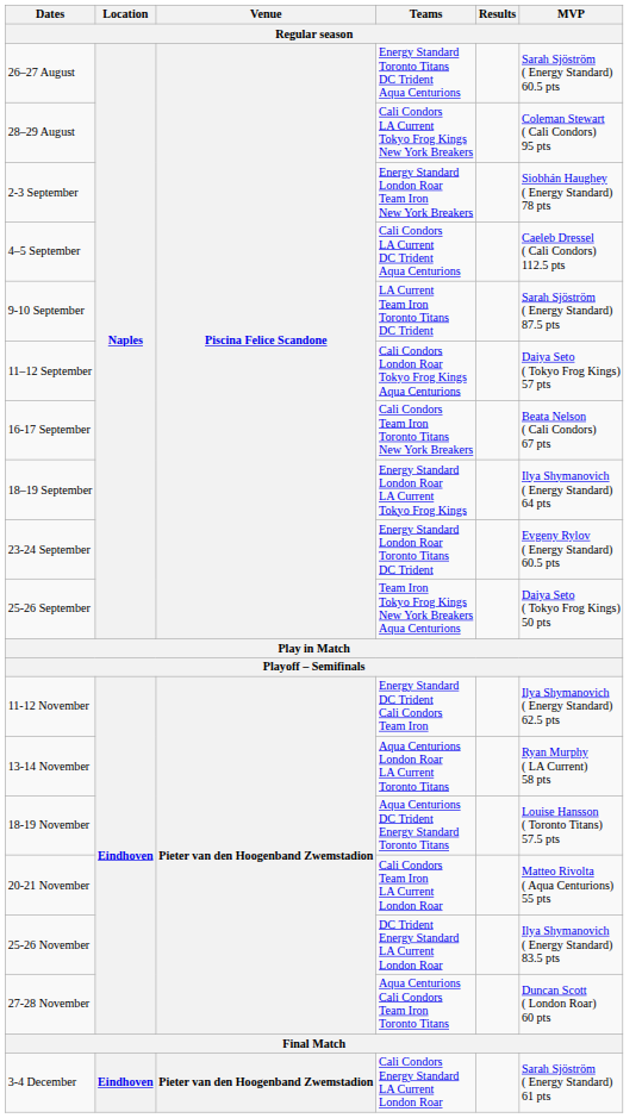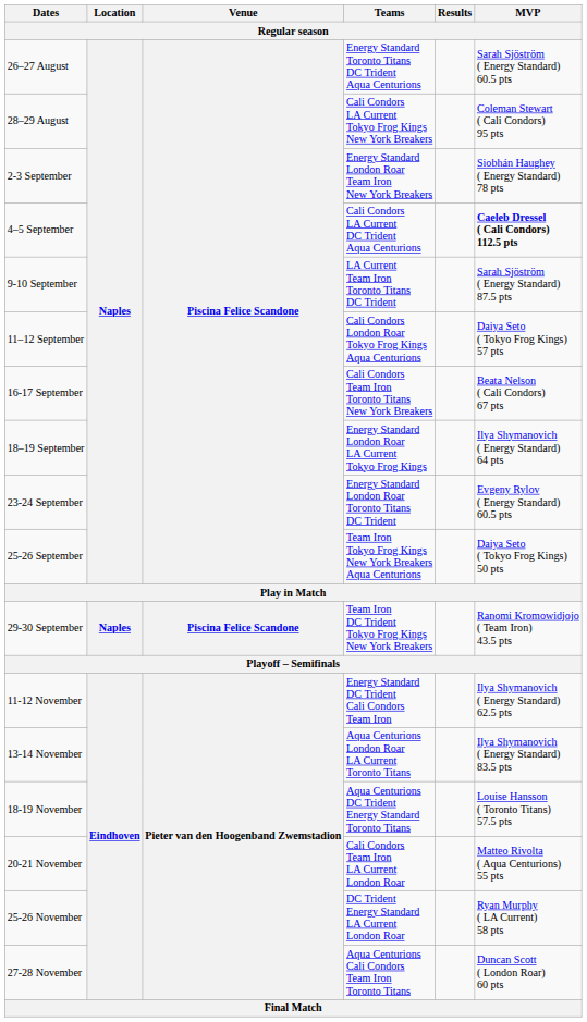 <table class="wikitable">
 <tr>
 <th>Dates</th>
 <th>Location</th>
 <th>Venue</th>
 <th>Teams</th>
 <th>Results</th>
 <th>MVP</th>
 </tr>
 <tr>
 <th colspan=6><strong>Regular season</strong></th>
 </tr>
 <tr>
 <td>26–27 August</td>
 <th rowspan=10> <a href='#'>Naples</a></th>
 <th rowspan=10><a href='#'>Piscina Felice Scandone</a></th>
 <td> <a href='#'>Energy Standard</a><br> <a href='#'>Toronto Titans</a><br> <a href='#'>DC Trident</a><br> <a href='#'>Aqua Centurions</a></td>
 <td style="text-align:center"></td>
 <td valign=center> <a href='#'>Sarah Sjöström</a><br>( Energy Standard)<br>60.5 pts</td>
 </tr>
 <tr>
 <td>28–29 August</td>
 <td> <a href='#'>Cali Condors</a><br> <a href='#'>LA Current</a><br> <a href='#'>Tokyo Frog Kings</a><br> <a href='#'>New York Breakers</a></td>
 <td style="text-align:center"></td>
 <td valign=center> <a href='#'>Coleman Stewart</a><br>( Cali Condors)<br>95 pts</td>
 </tr>
 <tr>
 <td>2-3 September</td>
 <td> <a href='#'>Energy Standard</a><br> <a href='#'>London Roar</a><br> <a href='#'>Team Iron</a><br> <a href='#'>New York Breakers</a></td>
 <td style="text-align:center"></td>
 <td valign=center> <a href='#'>Siobhán Haughey</a><br>( Energy Standard)<br>78 pts</td>
 </tr>
 <tr>
 <td>4–5 September</td>
 <td> <a href='#'>Cali Condors</a><br> <a href='#'>LA Current</a><br> <a href='#'>DC Trident</a><br> <a href='#'>Aqua Centurions</a></td>
 <td style="text-align:center"></td>
-<td valign=center> <a href='#'>Caeleb Dressel</a><br>( Cali Condors)<br>112.5 pts</td>
+<td valign=center><strong> <a href='#'>Caeleb Dressel</a><br>( Cali Condors)<br>112.5 pts</strong></td>
 </tr>
 <tr>
 <td>9-10 September</td>
 <td> <a href='#'>LA Current</a><br> <a href='#'>Team Iron</a><br> <a href='#'>Toronto Titans</a><br> <a href='#'>DC Trident</a></td>
 <td style="text-align:center"></td>
 <td valign=center> <a href='#'>Sarah Sjöström</a><br>( Energy Standard)<br>87.5 pts</td>
 </tr>
 <tr>
 <td>11–12 September</td>
 <td> <a href='#'>Cali Condors</a><br> <a href='#'>London Roar</a><br> <a href='#'>Tokyo Frog Kings</a><br> <a href='#'>Aqua Centurions</a></td>
 <td style="text-align:center"></td>
 <td valign=center> <a href='#'>Daiya Seto</a><br>( Tokyo Frog Kings)<br>57 pts</td>
 </tr>
 <tr>
 <td>16-17 September</td>
 <td> <a href='#'>Cali Condors</a><br> <a href='#'>Team Iron</a><br> <a href='#'>Toronto Titans</a><br> <a href='#'>New York Breakers</a></td>
 <td style="text-align:center"></td>
 <td valign=center> <a href='#'>Beata Nelson</a><br>( Cali Condors)<br>67 pts</td>
 </tr>
 <tr>
 <td>18–19 September</td>
 <td> <a href='#'>Energy Standard</a><br> <a href='#'>London Roar</a><br> <a href='#'>LA Current</a><br> <a href='#'>Tokyo Frog Kings</a></td>
 <td style="text-align:center"></td>
 <td valign=center> <a href='#'>Ilya Shymanovich</a><br>( Energy Standard)<br>64 pts</td>
 </tr>
 <tr>
 <td>23-24 September</td>
 <td> <a href='#'>Energy Standard</a><br> <a href='#'>London Roar</a><br> <a href='#'>Toronto Titans</a><br> <a href='#'>DC Trident</a></td>
 <td style="text-align:center"></td>
 <td valign=center> <a href='#'>Evgeny Rylov</a><br>( Energy Standard)<br>60.5 pts</td>
 </tr>
 <tr>
 <td>25-26 September</td>
 <td> <a href='#'>Team Iron</a><br> <a href='#'>Tokyo Frog Kings</a><br> <a href='#'>New York Breakers</a><br> <a href='#'>Aqua Centurions</a></td>
 <td style="text-align:center"></td>
 <td valign=center> <a href='#'>Daiya Seto</a><br>( Tokyo Frog Kings)<br>50 pts</td>
 </tr>
 <tr>
 <th colspan=6><strong>Play in Match</strong></th>
 </tr>
 <tr>
+<td>29-30 September</td>
+<th rowspan=1> <a href='#'>Naples</a></th>
+<th rowspan=1><a href='#'>Piscina Felice Scandone</a></th>
+<td> <a href='#'>Team Iron</a><br> <a href='#'>DC Trident</a><br> <a href='#'>Tokyo Frog Kings</a><br> <a href='#'>New York Breakers</a></td>
+<td style="text-align:center"></td>
+<td valign=center> <a href='#'>Ranomi Kromowidjojo</a><br>( Team Iron)<br>43.5 pts</td>
+</tr>
+<tr>
 <th colspan=6><strong>Playoff – Semifinals</strong></th>
 </tr>
 <tr>
 <td>11-12 November</td>
 <th rowspan=6> <a href='#'>Eindhoven</a></th>
 <th rowspan=6>Pieter van den Hoogenband Zwemstadion</th>
 <td> <a href='#'>Energy Standard</a><br> <a href='#'>DC Trident</a><br> <a href='#'>Cali Condors</a><br> <a href='#'>Team Iron</a></td>
 <td style="text-align:center"></td>
 <td valign=center> <a href='#'>Ilya Shymanovich</a><br>( Energy Standard)<br>62.5 pts</td>
 </tr>
 <tr>
 <td>13-14 November</td>
 <td> <a href='#'>Aqua Centurions</a><br> <a href='#'>London Roar</a><br> <a href='#'>LA Current</a><br> <a href='#'>Toronto Titans</a></td>
 <td style="text-align:center"></td>
-<td valign=center> <a href='#'>Ryan Murphy</a><br>( LA Current)<br>58 pts</td>
+<td valign=center> <a href='#'>Ilya Shymanovich</a><br>( Energy Standard)<br>83.5 pts</td>
 </tr>
 <tr>
 <td>18-19 November</td>
 <td> <a href='#'>Aqua Centurions</a><br> <a href='#'>DC Trident</a><br> <a href='#'>Energy Standard</a><br> <a href='#'>Toronto Titans</a></td>
 <td style="text-align:center"></td>
 <td valign=center> <a href='#'>Louise Hansson</a><br>( Toronto Titans)<br>57.5 pts</td>
 </tr>
 <tr>
 <td>20-21 November</td>
 <td> <a href='#'>Cali Condors</a><br> <a href='#'>Team Iron</a><br> <a href='#'>LA Current</a><br> <a href='#'>London Roar</a></td>
 <td style="text-align:center"></td>
 <td valign=center> <a href='#'>Matteo Rivolta</a><br>( Aqua Centurions)<br>55 pts</td>
 </tr>
 <tr>
 <td>25-26 November</td>
 <td> <a href='#'>DC Trident</a><br> <a href='#'>Energy Standard</a><br> <a href='#'>LA Current</a><br> <a href='#'>London Roar</a></td>
 <td style="text-align:center"></td>
-<td valign=center> <a href='#'>Ilya Shymanovich</a><br>( Energy Standard)<br>83.5 pts</td>
+<td valign=center> <a href='#'>Ryan Murphy</a><br>( LA Current)<br>58 pts</td>
 </tr>
 <tr>
 <td>27-28 November</td>
 <td> <a href='#'>Aqua Centurions</a><br> <a href='#'>Cali Condors</a><br> <a href='#'>Team Iron</a><br> <a href='#'>Toronto Titans</a></td>
 <td style="text-align:center"></td>
 <td valign=center> <a href='#'>Duncan Scott</a><br>( London Roar)<br>60 pts</td>
 </tr>
 <tr>
 <th colspan=6><strong>Final Match</strong></th>
 </tr>
-<tr>
-<td>3-4 December</td>
-<th> <a href='#'>Eindhoven</a></th>
-<th>Pieter van den Hoogenband Zwemstadion</th>
-<td> <a href='#'>Cali Condors</a><br> <a href='#'>Energy Standard</a><br> <a href='#'>LA Current</a><br> <a href='#'>London Roar</a></td>
-<td style="text-align:center"></td>
-<td valign=center> <a href='#'>Sarah Sjöström</a><br>( Energy Standard)<br>61 pts</td>
-</tr>
 </table>
